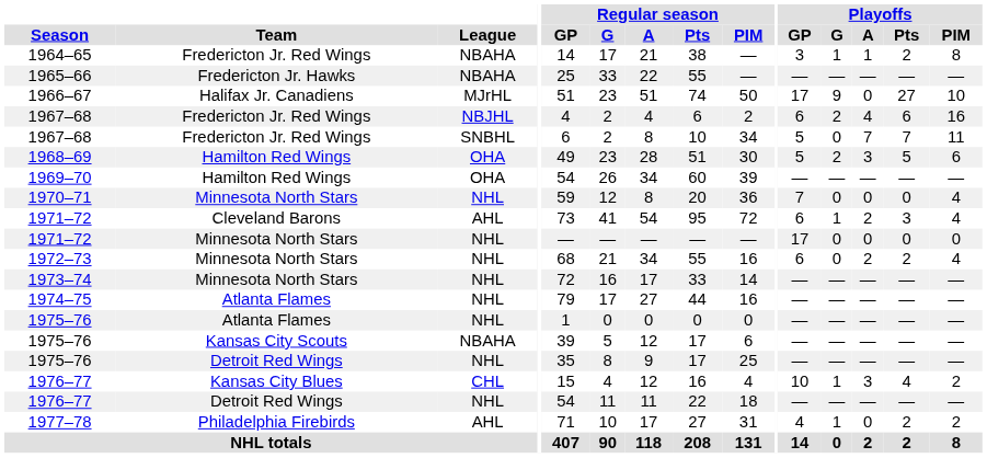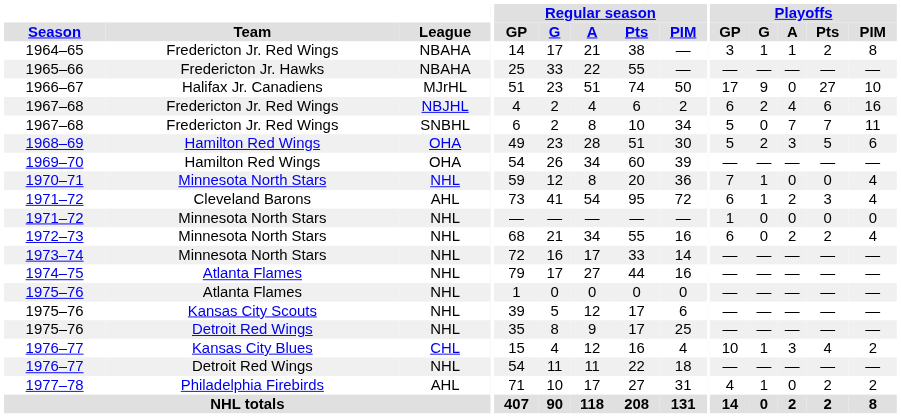 <table border="0" cellpadding="1" cellspacing="0" style="text-align:center; width:60em">
 <tr bgcolor="#e0e0e0">
 <th colspan="3" bgcolor="#ffffff"></th>
 <th rowspan="100" bgcolor="#ffffff"></th>
 <th colspan="5"><a href='#'>Regular season</a></th>
 <th rowspan="100" bgcolor="#ffffff"></th>
 <th colspan="5"><a href='#'>Playoffs</a></th>
 </tr>
 <tr bgcolor="#e0e0e0">
 <th><a href='#'>Season</a></th>
 <th>Team</th>
 <th>League</th>
 <th>GP</th>
 <th><a href='#'>G</a></th>
 <th><a href='#'>A</a></th>
 <th><a href='#'>Pts</a></th>
 <th><a href='#'>PIM</a></th>
 <th>GP</th>
 <th>G</th>
 <th>A</th>
 <th>Pts</th>
 <th>PIM</th>
 </tr>
 <tr>
 <td>1964–65</td>
 <td>Fredericton Jr. Red Wings</td>
 <td>NBAHA</td>
 <td>14</td>
 <td>17</td>
 <td>21</td>
 <td>38</td>
 <td>—</td>
 <td>3</td>
 <td>1</td>
 <td>1</td>
 <td>2</td>
 <td>8</td>
 </tr>
 <tr bgcolor="#f0f0f0">
 <td>1965–66</td>
 <td>Fredericton Jr. Hawks</td>
 <td>NBAHA</td>
 <td>25</td>
 <td>33</td>
 <td>22</td>
 <td>55</td>
 <td>—</td>
 <td>—</td>
 <td>—</td>
 <td>—</td>
 <td>—</td>
 <td>—</td>
 </tr>
 <tr>
 <td>1966–67</td>
 <td>Halifax Jr. Canadiens</td>
 <td>MJrHL</td>
 <td>51</td>
 <td>23</td>
 <td>51</td>
 <td>74</td>
 <td>50</td>
 <td>17</td>
 <td>9</td>
 <td>0</td>
 <td>27</td>
 <td>10</td>
 </tr>
 <tr bgcolor="#f0f0f0">
 <td>1967–68</td>
 <td>Fredericton Jr. Red Wings</td>
 <td><a href='#'>NBJHL</a></td>
 <td>4</td>
 <td>2</td>
 <td>4</td>
 <td>6</td>
 <td>2</td>
 <td>6</td>
 <td>2</td>
 <td>4</td>
 <td>6</td>
 <td>16</td>
 </tr>
 <tr>
 <td>1967–68</td>
 <td>Fredericton Jr. Red Wings</td>
 <td>SNBHL</td>
 <td>6</td>
 <td>2</td>
 <td>8</td>
 <td>10</td>
 <td>34</td>
 <td>5</td>
 <td>0</td>
 <td>7</td>
 <td>7</td>
 <td>11</td>
 </tr>
 <tr bgcolor="#f0f0f0">
 <td><a href='#'>1968–69</a></td>
 <td><a href='#'>Hamilton Red Wings</a></td>
 <td><a href='#'>OHA</a></td>
 <td>49</td>
 <td>23</td>
 <td>28</td>
 <td>51</td>
 <td>30</td>
 <td>5</td>
 <td>2</td>
 <td>3</td>
 <td>5</td>
 <td>6</td>
 </tr>
 <tr>
 <td><a href='#'>1969–70</a></td>
 <td>Hamilton Red Wings</td>
 <td>OHA</td>
 <td>54</td>
 <td>26</td>
 <td>34</td>
 <td>60</td>
 <td>39</td>
 <td>—</td>
 <td>—</td>
 <td>—</td>
 <td>—</td>
 <td>—</td>
 </tr>
 <tr bgcolor="#f0f0f0">
 <td><a href='#'>1970–71</a></td>
 <td><a href='#'>Minnesota North Stars</a></td>
 <td><a href='#'>NHL</a></td>
 <td>59</td>
 <td>12</td>
 <td>8</td>
 <td>20</td>
 <td>36</td>
 <td>7</td>
-<td>0</td>
+<td>1</td>
 <td>0</td>
 <td>0</td>
 <td>4</td>
 </tr>
 <tr>
 <td><a href='#'>1971–72</a></td>
 <td>Cleveland Barons</td>
 <td>AHL</td>
 <td>73</td>
 <td>41</td>
 <td>54</td>
 <td>95</td>
 <td>72</td>
 <td>6</td>
 <td>1</td>
 <td>2</td>
 <td>3</td>
 <td>4</td>
 </tr>
 <tr bgcolor="#f0f0f0">
 <td><a href='#'>1971–72</a></td>
 <td>Minnesota North Stars</td>
 <td>NHL</td>
 <td>—</td>
 <td>—</td>
 <td>—</td>
 <td>—</td>
 <td>—</td>
-<td>17</td>
+<td>1</td>
 <td>0</td>
 <td>0</td>
 <td>0</td>
 <td>0</td>
 </tr>
 <tr>
 <td><a href='#'>1972–73</a></td>
 <td>Minnesota North Stars</td>
 <td>NHL</td>
 <td>68</td>
 <td>21</td>
 <td>34</td>
 <td>55</td>
 <td>16</td>
 <td>6</td>
 <td>0</td>
 <td>2</td>
 <td>2</td>
 <td>4</td>
 </tr>
 <tr bgcolor="#f0f0f0">
 <td><a href='#'>1973–74</a></td>
 <td>Minnesota North Stars</td>
 <td>NHL</td>
 <td>72</td>
 <td>16</td>
 <td>17</td>
 <td>33</td>
 <td>14</td>
 <td>—</td>
 <td>—</td>
 <td>—</td>
 <td>—</td>
 <td>—</td>
 </tr>
 <tr>
 <td><a href='#'>1974–75</a></td>
 <td><a href='#'>Atlanta Flames</a></td>
 <td>NHL</td>
 <td>79</td>
 <td>17</td>
 <td>27</td>
 <td>44</td>
 <td>16</td>
 <td>—</td>
 <td>—</td>
 <td>—</td>
 <td>—</td>
 <td>—</td>
 </tr>
 <tr bgcolor="#f0f0f0">
 <td><a href='#'>1975–76</a></td>
 <td>Atlanta Flames</td>
 <td>NHL</td>
 <td>1</td>
 <td>0</td>
 <td>0</td>
 <td>0</td>
 <td>0</td>
 <td>—</td>
 <td>—</td>
 <td>—</td>
 <td>—</td>
 <td>—</td>
 </tr>
 <tr>
 <td>1975–76</td>
 <td><a href='#'>Kansas City Scouts</a></td>
-<td>NBAHA</td>
+<td>NHL</td>
 <td>39</td>
 <td>5</td>
 <td>12</td>
 <td>17</td>
 <td>6</td>
 <td>—</td>
 <td>—</td>
 <td>—</td>
 <td>—</td>
 <td>—</td>
 </tr>
 <tr bgcolor="#f0f0f0">
 <td>1975–76</td>
 <td><a href='#'>Detroit Red Wings</a></td>
 <td>NHL</td>
 <td>35</td>
 <td>8</td>
 <td>9</td>
 <td>17</td>
 <td>25</td>
 <td>—</td>
 <td>—</td>
 <td>—</td>
 <td>—</td>
 <td>—</td>
 </tr>
 <tr>
 <td><a href='#'>1976–77</a></td>
 <td><a href='#'>Kansas City Blues</a></td>
 <td><a href='#'>CHL</a></td>
 <td>15</td>
 <td>4</td>
 <td>12</td>
 <td>16</td>
 <td>4</td>
 <td>10</td>
 <td>1</td>
 <td>3</td>
 <td>4</td>
 <td>2</td>
 </tr>
 <tr bgcolor="#f0f0f0">
 <td><a href='#'>1976–77</a></td>
 <td>Detroit Red Wings</td>
 <td>NHL</td>
 <td>54</td>
 <td>11</td>
 <td>11</td>
 <td>22</td>
 <td>18</td>
 <td>—</td>
 <td>—</td>
 <td>—</td>
 <td>—</td>
 <td>—</td>
 </tr>
 <tr>
 <td><a href='#'>1977–78</a></td>
 <td><a href='#'>Philadelphia Firebirds</a></td>
 <td>AHL</td>
 <td>71</td>
 <td>10</td>
 <td>17</td>
 <td>27</td>
 <td>31</td>
 <td>4</td>
 <td>1</td>
 <td>0</td>
 <td>2</td>
 <td>2</td>
 </tr>
 <tr bgcolor="#e0e0e0">
 <th colspan="3">NHL totals</th>
 <th>407</th>
 <th>90</th>
 <th>118</th>
 <th>208</th>
 <th>131</th>
 <th>14</th>
 <th>0</th>
 <th>2</th>
 <th>2</th>
 <th>8</th>
 </tr>
 </table>
